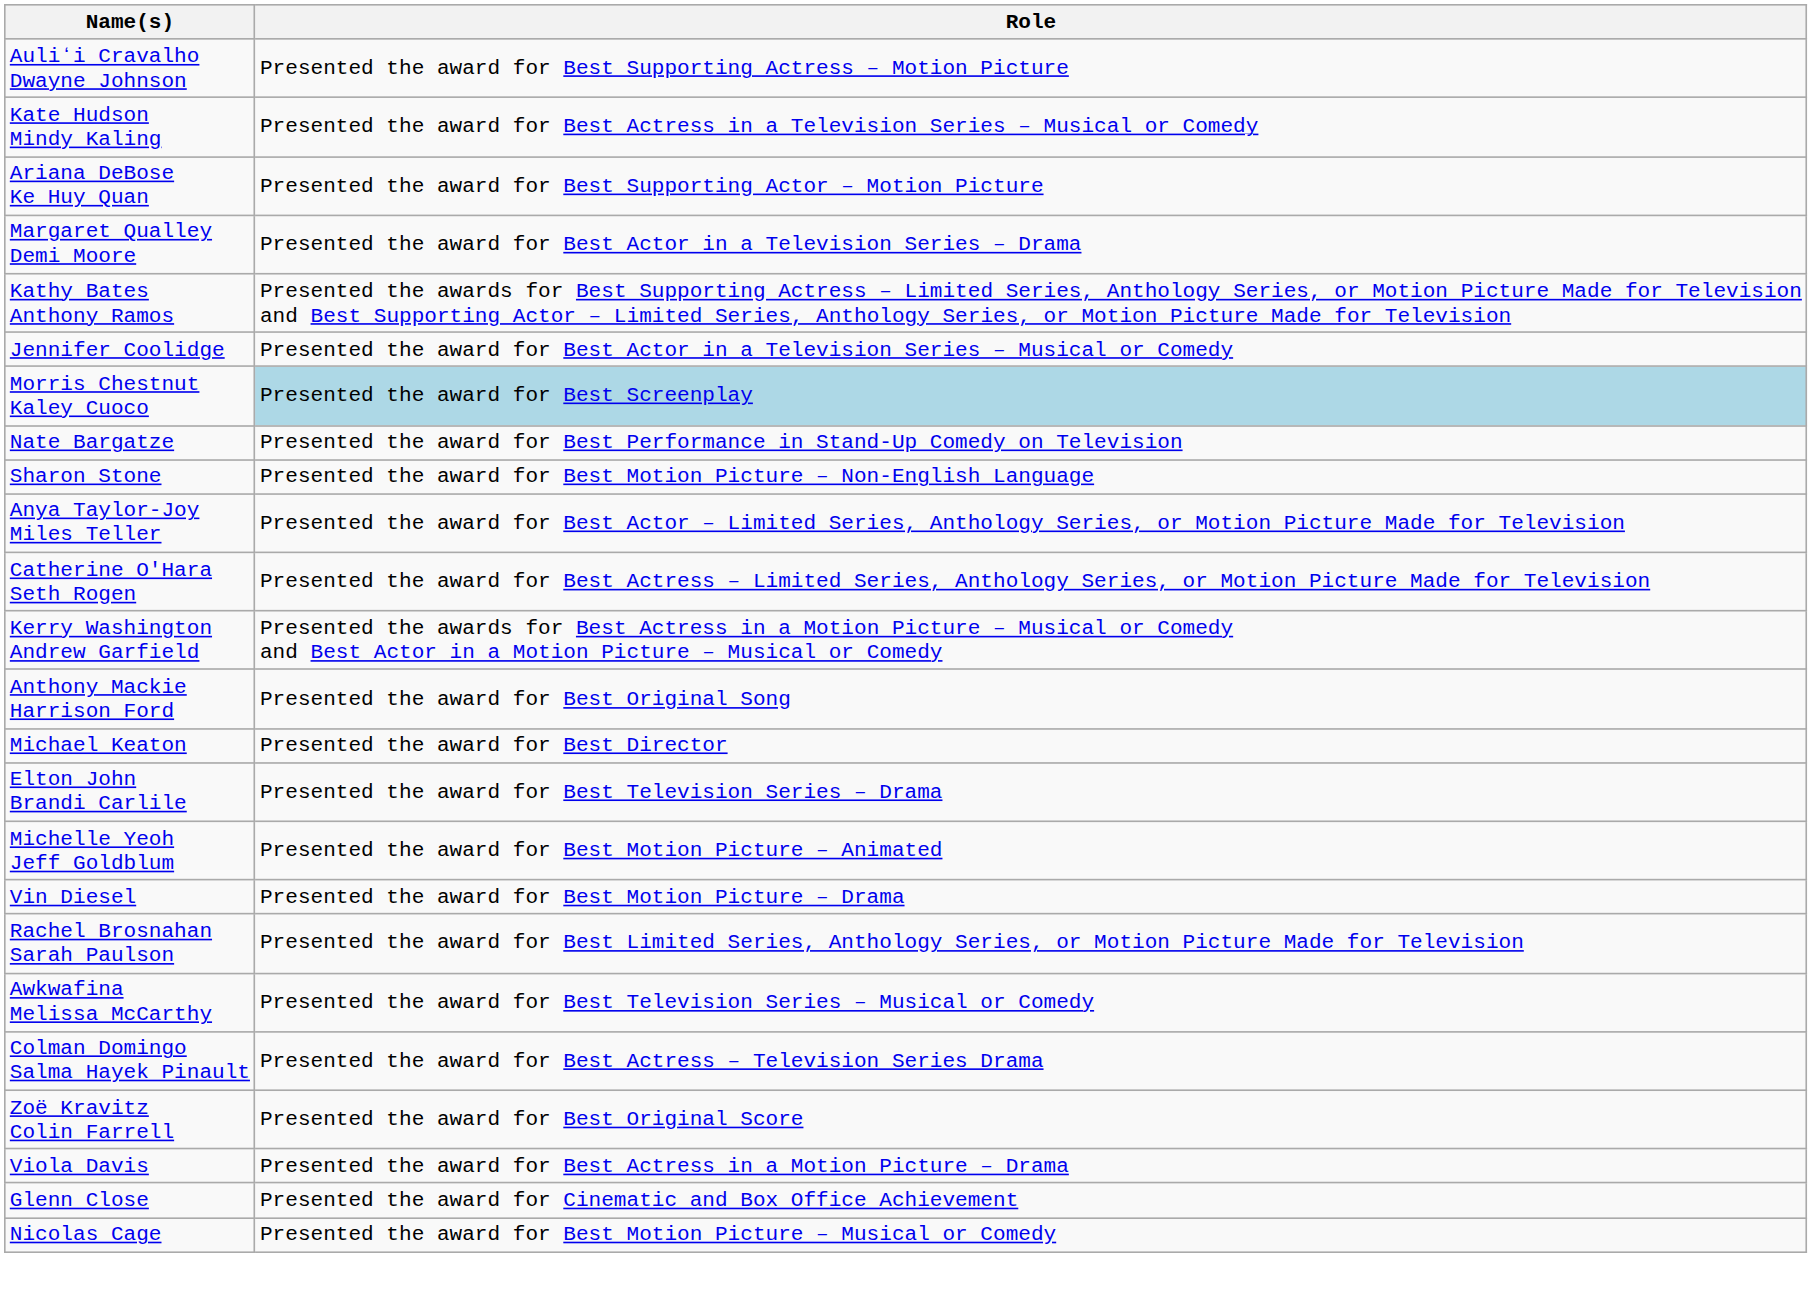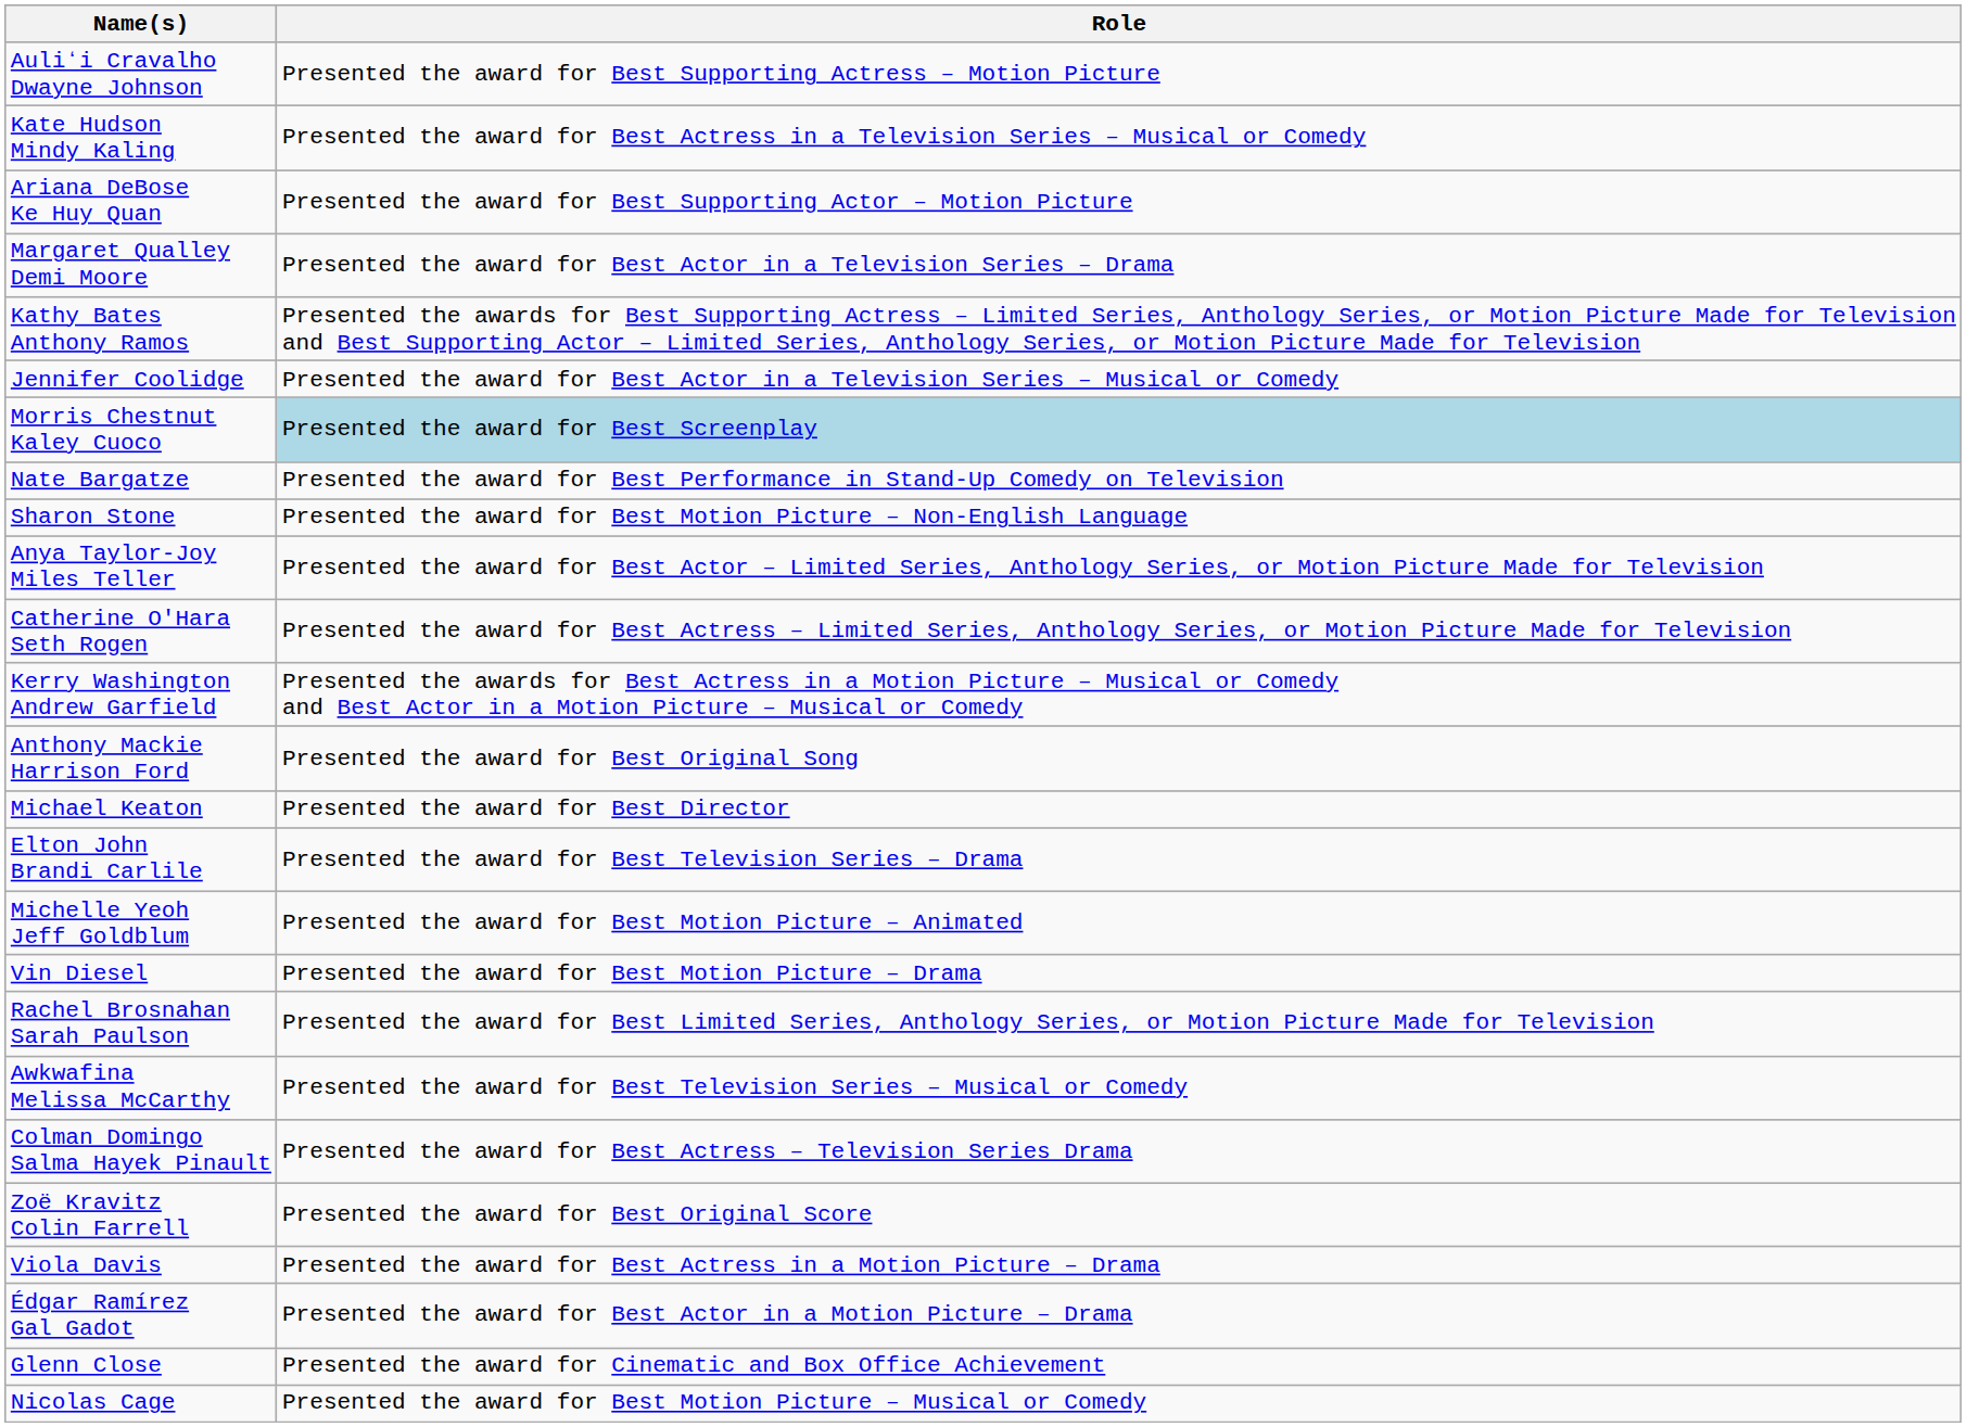 <table class="wikitable">
 <tr>
 <th>Name(s)</th>
 <th>Role</th>
 </tr>
 <tr>
 <td><a href='#'>Auliʻi Cravalho</a><br><a href='#'>Dwayne Johnson</a></td>
 <td>Presented the award for <a href='#'>Best Supporting Actress – Motion Picture</a></td>
 </tr>
 <tr>
 <td><a href='#'>Kate Hudson</a><br><a href='#'>Mindy Kaling</a></td>
 <td>Presented the award for <a href='#'>Best Actress in a Television Series – Musical or Comedy</a></td>
 </tr>
 <tr>
 <td><a href='#'>Ariana DeBose</a><br><a href='#'>Ke Huy Quan</a></td>
 <td>Presented the award for <a href='#'>Best Supporting Actor – Motion Picture</a></td>
 </tr>
 <tr>
 <td><a href='#'>Margaret Qualley</a><br><a href='#'>Demi Moore</a></td>
 <td>Presented the award for <a href='#'>Best Actor in a Television Series – Drama</a></td>
 </tr>
 <tr>
 <td><a href='#'>Kathy Bates</a><br><a href='#'>Anthony Ramos</a></td>
 <td>Presented the awards for <a href='#'>Best Supporting Actress – Limited Series, Anthology Series, or Motion Picture Made for Television</a><br>and <a href='#'>Best Supporting Actor – Limited Series, Anthology Series, or Motion Picture Made for Television</a></td>
 </tr>
 <tr>
 <td><a href='#'>Jennifer Coolidge</a></td>
 <td>Presented the award for <a href='#'>Best Actor in a Television Series – Musical or Comedy</a></td>
 </tr>
 <tr>
 <td><a href='#'>Morris Chestnut</a><br><a href='#'>Kaley Cuoco</a></td>
 <td style="background: lightblue;">Presented the award for <a href='#'>Best Screenplay</a></td>
 </tr>
 <tr>
 <td><a href='#'>Nate Bargatze</a></td>
 <td>Presented the award for <a href='#'>Best Performance in Stand-Up Comedy on Television</a></td>
 </tr>
 <tr>
 <td><a href='#'>Sharon Stone</a></td>
 <td>Presented the award for <a href='#'>Best Motion Picture – Non-English Language</a></td>
 </tr>
 <tr>
 <td><a href='#'>Anya Taylor-Joy</a><br><a href='#'>Miles Teller</a></td>
 <td>Presented the award for <a href='#'>Best Actor – Limited Series, Anthology Series, or Motion Picture Made for Television</a></td>
 </tr>
 <tr>
 <td><a href='#'>Catherine O'Hara</a><br><a href='#'>Seth Rogen</a></td>
 <td>Presented the award for <a href='#'>Best Actress – Limited Series, Anthology Series, or Motion Picture Made for Television</a></td>
 </tr>
 <tr>
 <td><a href='#'>Kerry Washington</a><br><a href='#'>Andrew Garfield</a></td>
 <td>Presented the awards for <a href='#'>Best Actress in a Motion Picture – Musical or Comedy</a><br>and <a href='#'>Best Actor in a Motion Picture – Musical or Comedy</a></td>
 </tr>
 <tr>
 <td><a href='#'>Anthony Mackie</a><br><a href='#'>Harrison Ford</a></td>
 <td>Presented the award for <a href='#'>Best Original Song</a></td>
 </tr>
 <tr>
 <td><a href='#'>Michael Keaton</a></td>
 <td>Presented the award for <a href='#'>Best Director</a></td>
 </tr>
 <tr>
 <td><a href='#'>Elton John</a><br><a href='#'>Brandi Carlile</a></td>
 <td>Presented the award for <a href='#'>Best Television Series – Drama</a></td>
 </tr>
 <tr>
 <td><a href='#'>Michelle Yeoh</a><br><a href='#'>Jeff Goldblum</a></td>
 <td>Presented the award for <a href='#'>Best Motion Picture – Animated</a></td>
 </tr>
 <tr>
 <td><a href='#'>Vin Diesel</a></td>
 <td>Presented the award for <a href='#'>Best Motion Picture – Drama</a></td>
 </tr>
 <tr>
 <td><a href='#'>Rachel Brosnahan</a><br><a href='#'>Sarah Paulson</a></td>
 <td>Presented the award for <a href='#'>Best Limited Series, Anthology Series, or Motion Picture Made for Television</a></td>
 </tr>
 <tr>
 <td><a href='#'>Awkwafina</a><br><a href='#'>Melissa McCarthy</a></td>
 <td>Presented the award for <a href='#'>Best Television Series – Musical or Comedy</a></td>
 </tr>
 <tr>
 <td><a href='#'>Colman Domingo</a><br><a href='#'>Salma Hayek Pinault</a></td>
 <td>Presented the award for <a href='#'>Best Actress – Television Series Drama</a></td>
 </tr>
 <tr>
 <td><a href='#'>Zoë Kravitz</a><br><a href='#'>Colin Farrell</a></td>
 <td>Presented the award for <a href='#'>Best Original Score</a></td>
 </tr>
 <tr>
 <td><a href='#'>Viola Davis</a></td>
 <td>Presented the award for <a href='#'>Best Actress in a Motion Picture – Drama</a></td>
 </tr>
 <tr>
+<td><a href='#'>Édgar Ramírez</a><br><a href='#'>Gal Gadot</a></td>
+<td>Presented the award for <a href='#'>Best Actor in a Motion Picture – Drama</a></td>
+</tr>
+<tr>
 <td><a href='#'>Glenn Close</a></td>
 <td>Presented the award for <a href='#'>Cinematic and Box Office Achievement</a></td>
 </tr>
 <tr>
 <td><a href='#'>Nicolas Cage</a></td>
 <td>Presented the award for <a href='#'>Best Motion Picture – Musical or Comedy</a></td>
 </tr>
 </table>
